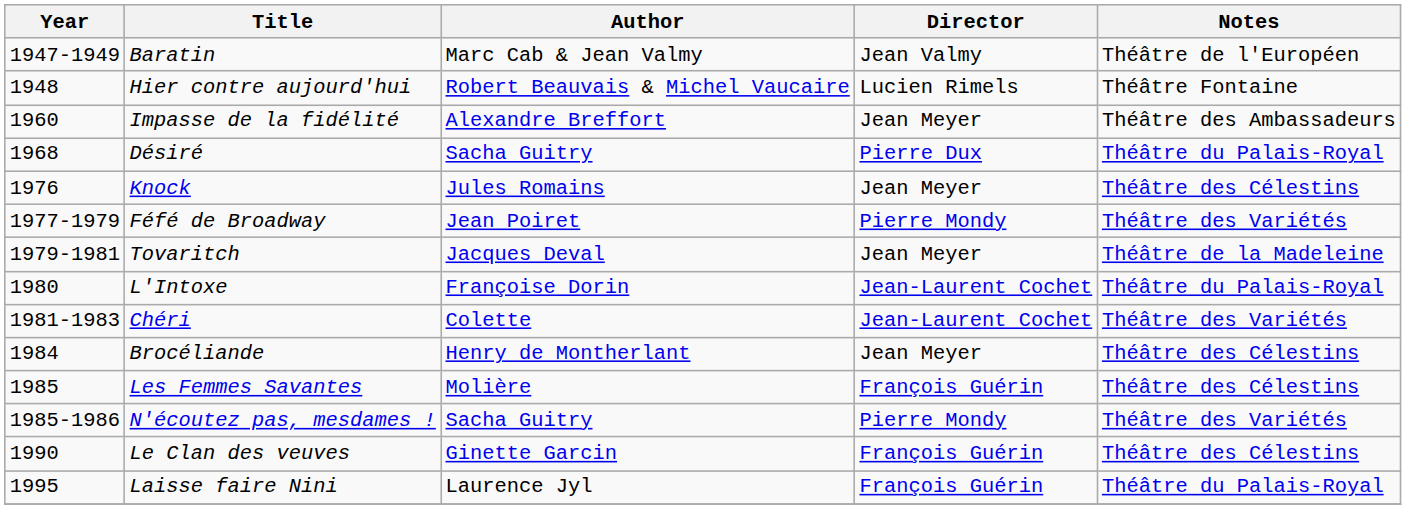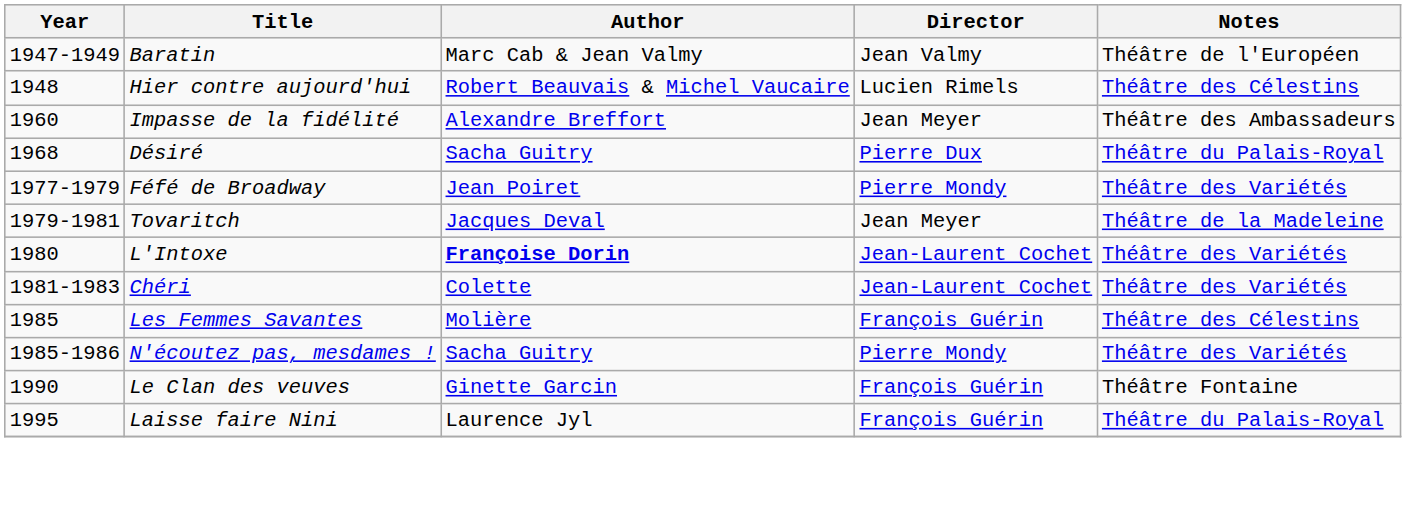 <table class="wikitable">
 <tr>
 <th>Year</th>
 <th>Title</th>
 <th>Author</th>
 <th>Director</th>
 <th>Notes</th>
 </tr>
 <tr>
 <td>1947-1949</td>
 <td><em>Baratin</em></td>
 <td>Marc Cab & Jean Valmy</td>
 <td>Jean Valmy</td>
 <td>Théâtre de l'Européen</td>
 </tr>
 <tr>
 <td>1948</td>
 <td><em>Hier contre aujourd'hui</em></td>
 <td><a href='#'>Robert Beauvais</a> & <a href='#'>Michel Vaucaire</a></td>
 <td>Lucien Rimels</td>
-<td>Théâtre Fontaine</td>
+<td><a href='#'>Théâtre des Célestins</a></td>
 </tr>
 <tr>
 <td>1960</td>
 <td><em>Impasse de la fidélité</em></td>
 <td><a href='#'>Alexandre Breffort</a></td>
 <td>Jean Meyer</td>
 <td>Théâtre des Ambassadeurs</td>
 </tr>
 <tr>
 <td>1968</td>
 <td><em>Désiré</em></td>
 <td><a href='#'>Sacha Guitry</a></td>
 <td><a href='#'>Pierre Dux</a></td>
 <td><a href='#'>Théâtre du Palais-Royal</a></td>
-</tr>
-<tr>
-<td>1976</td>
-<td><em><a href='#'>Knock</a></em></td>
-<td><a href='#'>Jules Romains</a></td>
-<td>Jean Meyer</td>
-<td><a href='#'>Théâtre des Célestins</a></td>
 </tr>
 <tr>
 <td>1977-1979</td>
 <td><em>Féfé de Broadway</em></td>
 <td><a href='#'>Jean Poiret</a></td>
 <td><a href='#'>Pierre Mondy</a></td>
 <td><a href='#'>Théâtre des Variétés</a></td>
 </tr>
 <tr>
 <td>1979-1981</td>
 <td><em>Tovaritch</em></td>
 <td><a href='#'>Jacques Deval</a></td>
 <td>Jean Meyer</td>
 <td><a href='#'>Théâtre de la Madeleine</a></td>
 </tr>
 <tr>
 <td>1980</td>
 <td><em>L'Intoxe</em></td>
-<td><a href='#'>Françoise Dorin</a></td>
+<td><strong><a href='#'>Françoise Dorin</a></strong></td>
 <td><a href='#'>Jean-Laurent Cochet</a></td>
-<td><a href='#'>Théâtre du Palais-Royal</a></td>
+<td><a href='#'>Théâtre des Variétés</a></td>
 </tr>
 <tr>
 <td>1981-1983</td>
 <td><em><a href='#'>Chéri</a></em></td>
 <td><a href='#'>Colette</a></td>
 <td><a href='#'>Jean-Laurent Cochet</a></td>
 <td><a href='#'>Théâtre des Variétés</a></td>
-</tr>
-<tr>
-<td>1984</td>
-<td><em>Brocéliande</em></td>
-<td><a href='#'>Henry de Montherlant</a></td>
-<td>Jean Meyer</td>
-<td><a href='#'>Théâtre des Célestins</a></td>
 </tr>
 <tr>
 <td>1985</td>
 <td><em><a href='#'>Les Femmes Savantes</a></em></td>
 <td><a href='#'>Molière</a></td>
 <td><a href='#'>François Guérin</a></td>
 <td><a href='#'>Théâtre des Célestins</a></td>
 </tr>
 <tr>
 <td>1985-1986</td>
 <td><em><a href='#'>N'écoutez pas, mesdames !</a></em></td>
 <td><a href='#'>Sacha Guitry</a></td>
 <td><a href='#'>Pierre Mondy</a></td>
 <td><a href='#'>Théâtre des Variétés</a></td>
 </tr>
 <tr>
 <td>1990</td>
 <td><em>Le Clan des veuves</em></td>
 <td><a href='#'>Ginette Garcin</a></td>
 <td><a href='#'>François Guérin</a></td>
-<td><a href='#'>Théâtre des Célestins</a></td>
+<td>Théâtre Fontaine</td>
 </tr>
 <tr>
 <td>1995</td>
 <td><em>Laisse faire Nini</em></td>
 <td>Laurence Jyl</td>
 <td><a href='#'>François Guérin</a></td>
 <td><a href='#'>Théâtre du Palais-Royal</a></td>
 </tr>
 <tr>
 </tr>
 </table>
